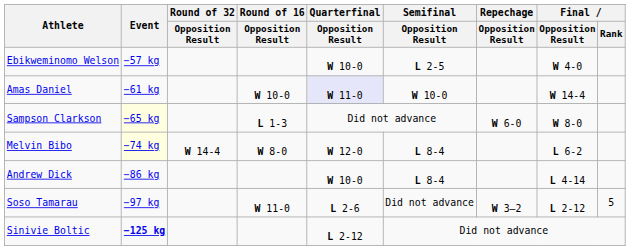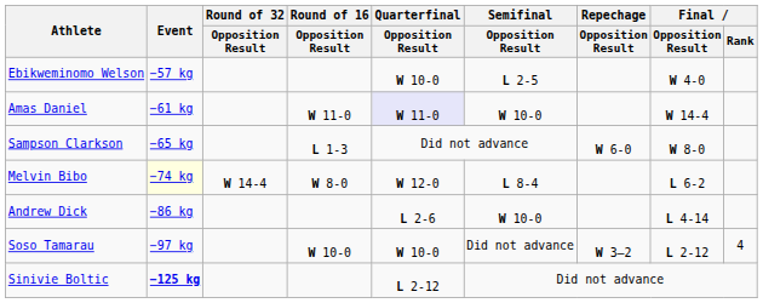 <table class="wikitable" style="font-size:90%">
 <tr>
 <th rowspan=2>Athlete</th>
 <th rowspan=2>Event</th>
 <th>Round of 32</th>
 <th>Round of 16</th>
 <th>Quarterfinal</th>
 <th>Semifinal</th>
 <th>Repechage</th>
 <th colspan=2>Final / </th>
 </tr>
 <tr style="font-size: 95%">
 <th>Opposition<br>Result</th>
 <th>Opposition<br>Result</th>
 <th>Opposition<br>Result</th>
 <th>Opposition<br>Result</th>
 <th>Opposition<br>Result</th>
 <th>Opposition<br>Result</th>
 <th>Rank</th>
 </tr>
 <tr align=center>
 <td align=left><a href='#'>Ebikweminomo Welson</a></td>
 <td align=left><a href='#'>−57 kg</a></td>
 <td></td>
 <td></td>
 <td><br><strong>W</strong> 10-0</td>
 <td><br><strong>L</strong> 2-5</td>
 <td></td>
 <td><br><strong>W</strong> 4-0</td>
 <td></td>
 </tr>
 <tr align=center>
 <td align=left><a href='#'>Amas Daniel</a></td>
 <td align=left><a href='#'>−61 kg</a></td>
 <td></td>
-<td><br><strong>W</strong> 10-0</td>
+<td><br><strong>W</strong> 11-0</td>
 <td style="background: lavender;"><br><strong>W</strong> 11-0</td>
 <td><br><strong>W</strong> 10-0</td>
 <td></td>
 <td><br><strong>W</strong> 14-4</td>
 <td></td>
 </tr>
 <tr align=center>
 <td align=left><a href='#'>Sampson Clarkson</a></td>
-<td align=left style="background: lightyellow;"><a href='#'>−65 kg</a></td>
+<td align=left><a href='#'>−65 kg</a></td>
 <td></td>
 <td><br><strong>L</strong> 1-3</td>
 <td colspan=2>Did not advance</td>
 <td><br><strong>W</strong> 6-0</td>
 <td><br><strong>W</strong> 8-0</td>
 <td></td>
 </tr>
 <tr align=center>
 <td align=left><a href='#'>Melvin Bibo</a></td>
 <td align=left style="background: lightyellow;"><a href='#'>−74 kg</a></td>
 <td><br><strong>W</strong> 14-4</td>
 <td><br><strong>W</strong> 8-0</td>
 <td><br><strong>W</strong> 12-0</td>
 <td><br><strong>L</strong> 8-4</td>
 <td></td>
 <td><br><strong>L</strong> 6-2</td>
 <td></td>
 </tr>
 <tr align=center>
 <td align=left><a href='#'>Andrew Dick</a></td>
 <td align=left><a href='#'>−86 kg</a></td>
 <td></td>
 <td></td>
+<td><br><strong>L</strong> 2-6</td>
 <td><br><strong>W</strong> 10-0</td>
-<td><br><strong>L</strong> 8-4</td>
 <td></td>
 <td><br><strong>L</strong> 4-14</td>
 <td></td>
 </tr>
 <tr align=center>
 <td align=left><a href='#'>Soso Tamarau</a></td>
 <td align=left><a href='#'>−97 kg</a></td>
 <td></td>
-<td><br><strong>W</strong> 11-0</td>
-<td><br><strong>L</strong> 2-6</td>
+<td><br><strong>W</strong> 10-0</td>
+<td><br><strong>W</strong> 10-0</td>
 <td>Did not advance</td>
 <td><br><strong>W</strong> 3–2</td>
 <td><br><strong>L</strong> 2-12</td>
-<td>5</td>
+<td>4</td>
 </tr>
 <tr align=center>
 <td align=left><a href='#'>Sinivie Boltic</a></td>
 <td align=left><strong><a href='#'>−125 kg</a></strong></td>
 <td></td>
 <td></td>
 <td><br><strong>L</strong> 2-12</td>
 <td colspan=5>Did not advance</td>
 </tr>
 </table>
